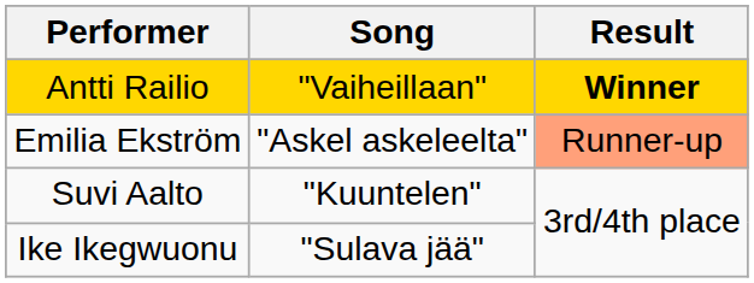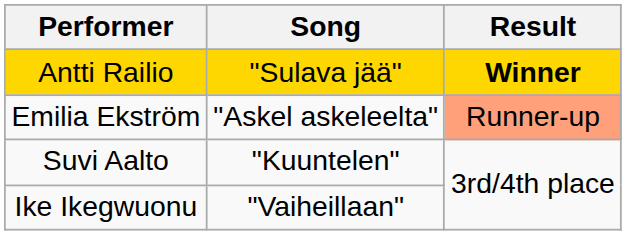 <table class="wikitable" style="text-align: center; width: auto">
 <tr>
 <th>Performer</th>
 <th>Song</th>
 <th>Result</th>
 </tr>
 <tr style="background:gold">
 <td>Antti Railio</td>
-<td>"Vaiheillaan"</td>
+<td>"Sulava jää"</td>
 <td><strong>Winner</strong></td>
 </tr>
 <tr>
 <td>Emilia Ekström</td>
 <td>"Askel askeleelta"</td>
 <td style="background: lightsalmon;">Runner-up</td>
 </tr>
 <tr>
 <td>Suvi Aalto</td>
 <td>"Kuuntelen"</td>
 <td rowspan="2">3rd/4th place</td>
 </tr>
 <tr>
 <td>Ike Ikegwuonu</td>
-<td>"Sulava jää"</td>
+<td>"Vaiheillaan"</td>
 </tr>
 </table>
